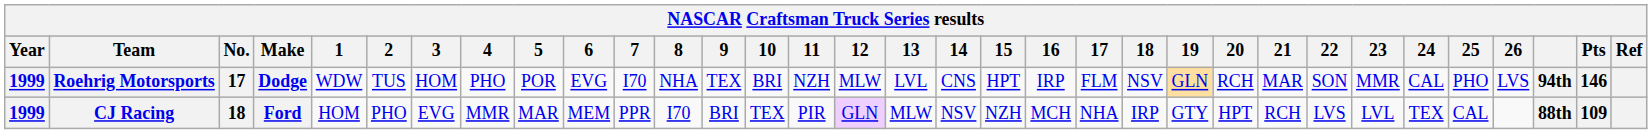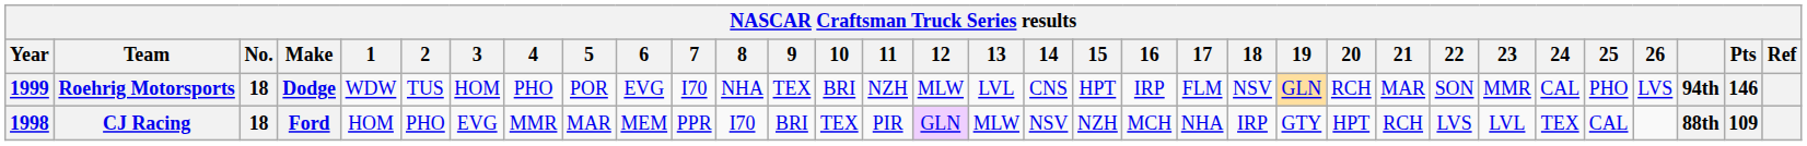 <table class="wikitable" style="text-align:center; font-size:75%">
 <tr>
 <th colspan=45><a href='#'>NASCAR</a> <a href='#'>Craftsman Truck Series</a> results</th>
 </tr>
 <tr>
 <th>Year</th>
 <th>Team</th>
 <th>No.</th>
 <th>Make</th>
 <th>1</th>
 <th>2</th>
 <th>3</th>
 <th>4</th>
 <th>5</th>
 <th>6</th>
 <th>7</th>
 <th>8</th>
 <th>9</th>
 <th>10</th>
 <th>11</th>
 <th>12</th>
 <th>13</th>
 <th>14</th>
 <th>15</th>
 <th>16</th>
 <th>17</th>
 <th>18</th>
 <th>19</th>
 <th>20</th>
 <th>21</th>
 <th>22</th>
 <th>23</th>
 <th>24</th>
 <th>25</th>
 <th>26</th>
 <th></th>
 <th>Pts</th>
 <th>Ref</th>
 </tr>
 <tr>
 <th><a href='#'>1999</a></th>
 <th><a href='#'>Roehrig Motorsports</a></th>
-<th>17</th>
+<th>18</th>
 <th><a href='#'>Dodge</a></th>
 <td><a href='#'>WDW</a></td>
 <td><a href='#'>TUS</a></td>
 <td><a href='#'>HOM</a></td>
 <td><a href='#'>PHO</a></td>
 <td><a href='#'>POR</a></td>
 <td><a href='#'>EVG</a></td>
 <td><a href='#'>I70</a></td>
 <td><a href='#'>NHA</a></td>
 <td><a href='#'>TEX</a></td>
 <td><a href='#'>BRI</a></td>
 <td><a href='#'>NZH</a></td>
 <td><a href='#'>MLW</a></td>
 <td><a href='#'>LVL</a></td>
 <td><a href='#'>CNS</a></td>
 <td><a href='#'>HPT</a></td>
 <td><a href='#'>IRP</a></td>
 <td><a href='#'>FLM</a></td>
 <td><a href='#'>NSV</a></td>
 <td style="background:#FFDF9F;"><a href='#'>GLN</a><br></td>
 <td><a href='#'>RCH</a></td>
 <td><a href='#'>MAR</a></td>
 <td><a href='#'>SON</a></td>
 <td><a href='#'>MMR</a></td>
 <td><a href='#'>CAL</a></td>
 <td><a href='#'>PHO</a></td>
 <td><a href='#'>LVS</a></td>
 <th>94th</th>
 <th>146</th>
 <th></th>
 </tr>
 <tr>
-<th><a href='#'>1999</a></th>
+<th><a href='#'>1998</a></th>
 <th><a href='#'>CJ Racing</a></th>
 <th>18</th>
 <th><a href='#'>Ford</a></th>
 <td><a href='#'>HOM</a></td>
 <td><a href='#'>PHO</a></td>
 <td><a href='#'>EVG</a></td>
 <td><a href='#'>MMR</a></td>
 <td><a href='#'>MAR</a></td>
 <td><a href='#'>MEM</a></td>
 <td><a href='#'>PPR</a></td>
 <td><a href='#'>I70</a></td>
 <td><a href='#'>BRI</a></td>
 <td><a href='#'>TEX</a></td>
 <td><a href='#'>PIR</a></td>
 <td style="background:#EFCFFF;"><a href='#'>GLN</a><br></td>
 <td><a href='#'>MLW</a></td>
 <td><a href='#'>NSV</a></td>
 <td><a href='#'>NZH</a></td>
 <td><a href='#'>MCH</a></td>
 <td><a href='#'>NHA</a></td>
 <td><a href='#'>IRP</a></td>
 <td><a href='#'>GTY</a></td>
 <td><a href='#'>HPT</a></td>
 <td><a href='#'>RCH</a></td>
 <td><a href='#'>LVS</a></td>
 <td><a href='#'>LVL</a></td>
 <td><a href='#'>TEX</a></td>
 <td><a href='#'>CAL</a></td>
 <td></td>
 <th>88th</th>
 <th>109</th>
 <th></th>
 </tr>
 </table>
